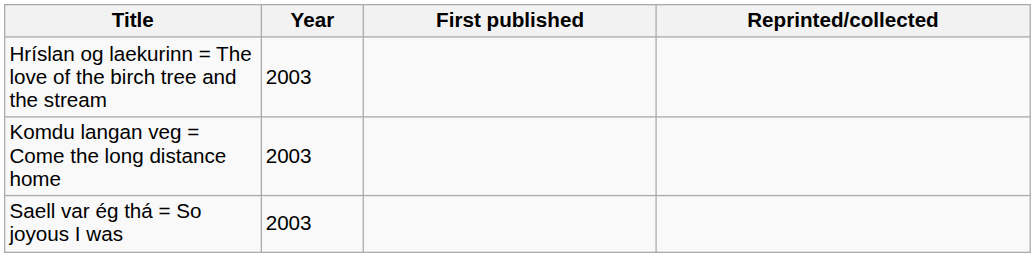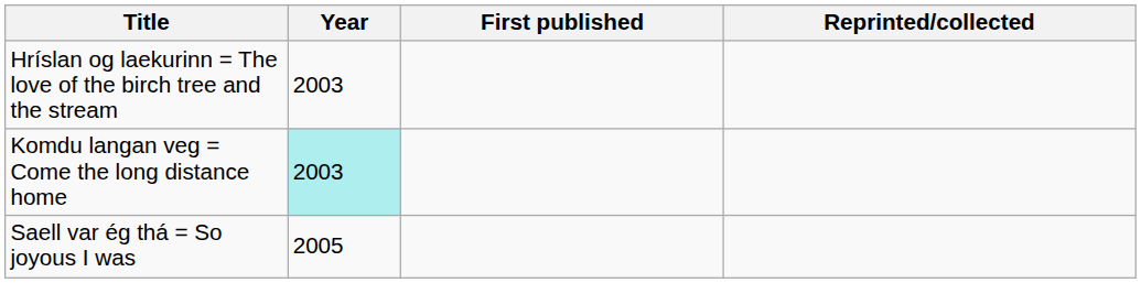 <table class='wikitable sortable' width='90%'>
 <tr>
 <th width=25%>Title</th>
 <th>Year</th>
 <th>First published</th>
 <th>Reprinted/collected</th>
 </tr>
 <tr>
 <td>Hríslan og laekurinn = The love of the birch tree and the stream</td>
 <td>2003</td>
 <td></td>
 <td></td>
 </tr>
 <tr>
 <td>Komdu langan veg = Come the long distance home</td>
-<td>2003</td>
+<td style="background: paleturquoise;">2003</td>
 <td></td>
 <td></td>
 </tr>
 <tr>
 <td>Saell var ég thá = So joyous I was</td>
-<td>2003</td>
+<td>2005</td>
 <td></td>
 <td></td>
 </tr>
 </table>
